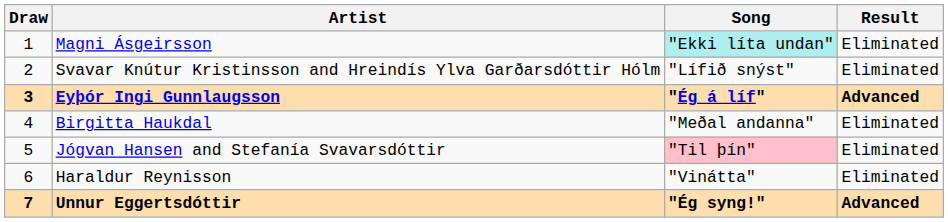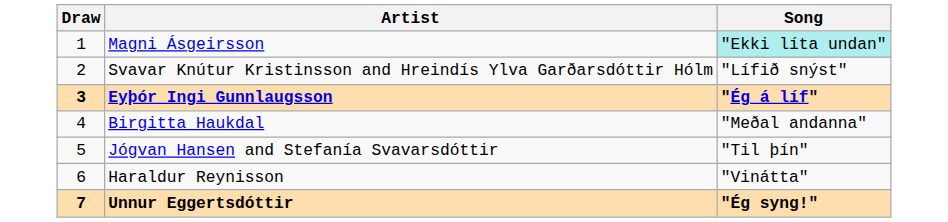 <table class="sortable wikitable" style="margin: 1em auto 1em auto; text-align:center">
 <tr>
 <th>Draw</th>
 <th>Artist</th>
 <th>Song</th>
-<th>Result</th>
 </tr>
 <tr>
 <td>1</td>
 <td align="left"><a href='#'>Magni Ásgeirsson</a></td>
 <td align="left" style="background: paleturquoise;">"Ekki líta undan"</td>
-<td align="left">Eliminated</td>
 </tr>
 <tr>
 <td>2</td>
 <td align="left">Svavar Knútur Kristinsson and Hreindís Ylva Garðarsdóttir Hólm</td>
 <td align="left">"Lífið snýst"</td>
-<td align="left">Eliminated</td>
 </tr>
 <tr style="font-weight:bold; background:navajowhite;">
 <td>3</td>
 <td align="left"><a href='#'>Eyþór Ingi Gunnlaugsson</a></td>
 <td align="left">"<a href='#'>Ég á líf</a>"</td>
-<td align="left">Advanced</td>
 </tr>
 <tr>
 <td>4</td>
 <td align="left"><a href='#'>Birgitta Haukdal</a></td>
 <td align="left">"Meðal andanna"</td>
-<td align="left">Eliminated</td>
 </tr>
 <tr>
 <td>5</td>
 <td align="left"><a href='#'>Jógvan Hansen</a> and Stefanía Svavarsdóttir</td>
-<td align="left" style="background: pink;">"Til þín"</td>
-<td align="left">Eliminated</td>
+<td align="left">"Til þín"</td>
 </tr>
 <tr>
 <td>6</td>
 <td align="left">Haraldur Reynisson</td>
 <td align="left">"Vinátta"</td>
-<td align="left">Eliminated</td>
 </tr>
 <tr style="font-weight:bold; background:navajowhite;">
 <td>7</td>
 <td align="left">Unnur Eggertsdóttir</td>
 <td align="left">"Ég syng!"</td>
-<td align="left">Advanced</td>
 </tr>
 </table>
